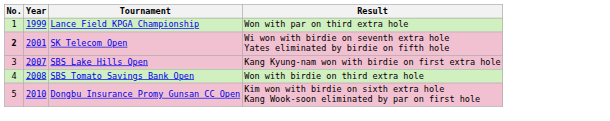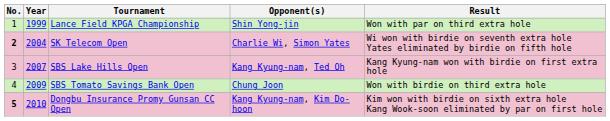 <table class="wikitable" style="font-size:95%;">
 <tr>
 <th>No.</th>
 <th>Year</th>
 <th>Tournament</th>
+<th>Opponent(s)</th>
 <th>Result</th>
 </tr>
 <tr style="background:#D0F0C0;">
 <td align=center>1</td>
 <td><a href='#'>1999</a></td>
 <td><a href='#'>Lance Field KPGA Championship</a></td>
+<td> <a href='#'>Shin Yong-jin</a></td>
 <td>Won with par on third extra hole</td>
 </tr>
 <tr style="background:#F2C1D1;">
 <td align=center><strong>2</strong></td>
-<td><a href='#'>2001</a></td>
+<td><a href='#'>2004</a></td>
 <td><a href='#'>SK Telecom Open</a></td>
+<td> <a href='#'>Charlie Wi</a>,  <a href='#'>Simon Yates</a></td>
 <td>Wi won with birdie on seventh extra hole<br>Yates eliminated by birdie on fifth hole</td>
 </tr>
 <tr style="background:#F2C1D1;">
 <td align=center>3</td>
 <td><a href='#'>2007</a></td>
 <td><a href='#'>SBS Lake Hills Open</a></td>
+<td> <a href='#'>Kang Kyung-nam</a>,  <a href='#'>Ted Oh</a></td>
 <td>Kang Kyung-nam won with birdie on first extra hole</td>
 </tr>
 <tr style="background:#D0F0C0;">
 <td align=center>4</td>
-<td><a href='#'>2008</a></td>
+<td><a href='#'>2009</a></td>
 <td><a href='#'>SBS Tomato Savings Bank Open</a></td>
+<td> <a href='#'>Chung Joon</a></td>
 <td>Won with birdie on third extra hole</td>
 </tr>
 <tr style="background:#F2C1D1;">
-<td align=center>5</td>
+<td align=center><strong>5</strong></td>
 <td><a href='#'>2010</a></td>
 <td><a href='#'>Dongbu Insurance Promy Gunsan CC Open</a></td>
+<td> <a href='#'>Kang Kyung-nam</a>,  <a href='#'>Kim Do-hoon</a></td>
 <td>Kim won with birdie on sixth extra hole<br>Kang Wook-soon eliminated by par on first hole</td>
 </tr>
 </table>
